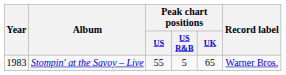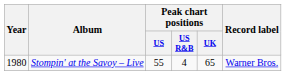 <table class="wikitable" style="text-align:center;">
 <tr>
 <th rowspan="2">Year</th>
 <th rowspan="2">Album</th>
 <th colspan="3">Peak chart positions</th>
 <th rowspan="2">Record label</th>
 </tr>
 <tr style="font-size:smaller;">
 <th style="width:35px;"><a href='#'>US</a><br></th>
 <th style="width:35px;"><a href='#'>US<br>R&B</a><br></th>
 <th style="width:35px;"><a href='#'>UK</a><br></th>
 </tr>
 <tr>
-<td>1983</td>
+<td>1980</td>
 <td style="text-align:left;"><em><a href='#'>Stompin' at the Savoy – Live</a></em></td>
 <td>55</td>
-<td>5</td>
+<td>4</td>
 <td>65</td>
 <td><a href='#'>Warner Bros.</a></td>
 </tr>
 </table>
